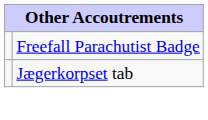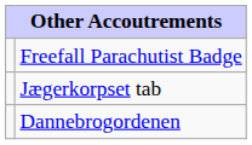 <table class="wikitable">
 <tr style="background:#ccf; text-align:center;">
 <td colspan=2><strong>Other Accoutrements</strong></td>
 </tr>
 <tr>
 <td align=center></td>
 <td><a href='#'>Freefall Parachutist Badge</a></td>
 </tr>
 <tr>
 <td align=center></td>
 <td><a href='#'>Jægerkorpset</a> tab</td>
 </tr>
+<tr>
+<td></td>
+<td><a href='#'>Dannebrogordenen</a></td>
+</tr>
 </table>
